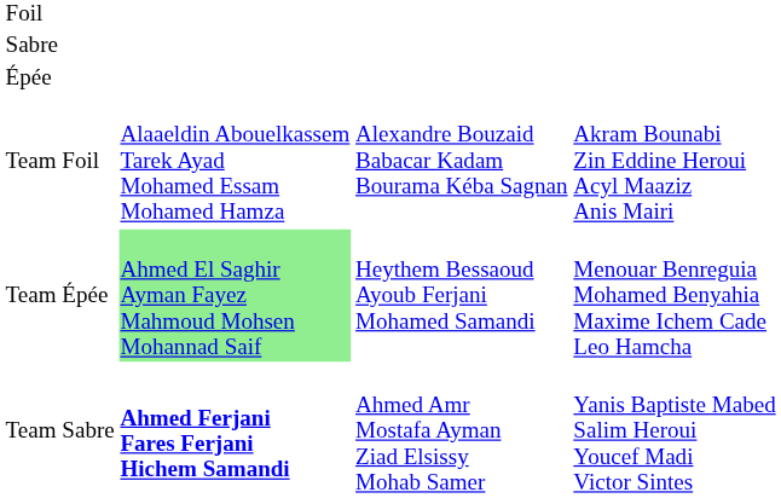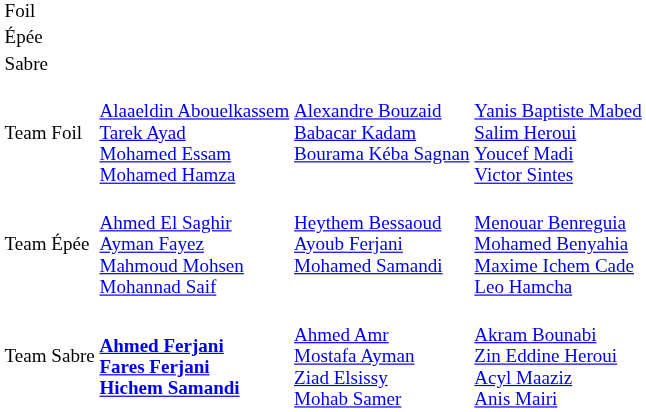 <table>
 <tr>
 <td>Foil</td>
+<td></td>
+<td></td>
+<td><br></td>
+</tr>
+<tr>
+<td>Épée</td>
 <td></td>
 <td></td>
 <td><br></td>
 </tr>
 <tr>
 <td>Sabre</td>
 <td></td>
 <td></td>
 <td><br></td>
 </tr>
 <tr>
-<td>Épée</td>
-<td></td>
-<td></td>
-<td><br></td>
-</tr>
-<tr>
 <td>Team Foil</td>
 <td><br><a href='#'>Alaaeldin Abouelkassem</a><br><a href='#'>Tarek Ayad</a><br><a href='#'>Mohamed Essam</a><br><a href='#'>Mohamed Hamza</a></td>
 <td valign="top"><br><a href='#'>Alexandre Bouzaid</a><br><a href='#'>Babacar Kadam</a><br><a href='#'>Bourama Kéba Sagnan</a></td>
-<td><br><a href='#'>Akram Bounabi</a><br><a href='#'>Zin Eddine Heroui</a><br><a href='#'>Acyl Maaziz</a><br><a href='#'>Anis Mairi</a></td>
+<td><br><a href='#'>Yanis Baptiste Mabed</a><br><a href='#'>Salim Heroui</a><br><a href='#'>Youcef Madi</a><br><a href='#'>Victor Sintes</a></td>
 </tr>
 <tr>
 <td>Team Épée</td>
-<td style="background: lightgreen;"><br><a href='#'>Ahmed El Saghir</a><br><a href='#'>Ayman Fayez</a><br><a href='#'>Mahmoud Mohsen</a><br><a href='#'>Mohannad Saif</a></td>
+<td><br><a href='#'>Ahmed El Saghir</a><br><a href='#'>Ayman Fayez</a><br><a href='#'>Mahmoud Mohsen</a><br><a href='#'>Mohannad Saif</a></td>
 <td valign="top"><br><a href='#'>Heythem Bessaoud</a><br><a href='#'>Ayoub Ferjani</a><br><a href='#'>Mohamed Samandi</a></td>
 <td><br><a href='#'>Menouar Benreguia</a><br><a href='#'>Mohamed Benyahia</a><br><a href='#'>Maxime Ichem Cade</a><br><a href='#'>Leo Hamcha</a></td>
 </tr>
 <tr>
 <td>Team Sabre</td>
 <td><strong><br><a href='#'>Ahmed Ferjani</a><br><a href='#'>Fares Ferjani</a><br><a href='#'>Hichem Samandi</a></strong></td>
 <td><br><a href='#'>Ahmed Amr</a><br><a href='#'>Mostafa Ayman</a><br><a href='#'>Ziad Elsissy</a><br><a href='#'>Mohab Samer</a></td>
-<td><br><a href='#'>Yanis Baptiste Mabed</a><br><a href='#'>Salim Heroui</a><br><a href='#'>Youcef Madi</a><br><a href='#'>Victor Sintes</a></td>
+<td><br><a href='#'>Akram Bounabi</a><br><a href='#'>Zin Eddine Heroui</a><br><a href='#'>Acyl Maaziz</a><br><a href='#'>Anis Mairi</a></td>
 </tr>
 </table>
